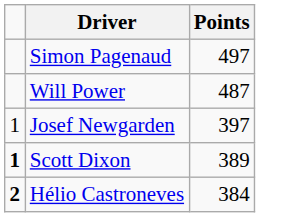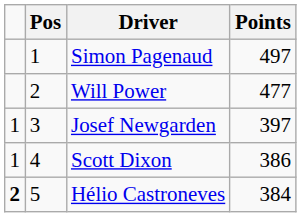 <table class="wikitable" style="font-size: 95%;">
 <tr>
 <td></td>
+<th>Pos</th>
 <th>Driver</th>
 <th>Points</th>
 </tr>
 <tr>
 <td align="left"></td>
+<td>1</td>
 <td> <a href='#'>Simon Pagenaud</a></td>
 <td align="right">497</td>
 </tr>
 <tr>
 <td align="left"></td>
+<td>2</td>
 <td> <a href='#'>Will Power</a></td>
-<td align="right">487</td>
+<td align="right">477</td>
 </tr>
 <tr>
 <td align="left"> 1</td>
+<td>3</td>
 <td> <a href='#'>Josef Newgarden</a></td>
 <td align="right">397</td>
 </tr>
 <tr>
-<td align="left"><strong> 1</strong></td>
+<td align="left"> 1</td>
+<td>4</td>
 <td> <a href='#'>Scott Dixon</a></td>
-<td align="right">389</td>
+<td align="right">386</td>
 </tr>
 <tr>
 <td align="left"><strong> 2</strong></td>
+<td>5</td>
 <td> <a href='#'>Hélio Castroneves</a></td>
 <td align="right">384</td>
 </tr>
 </table>
